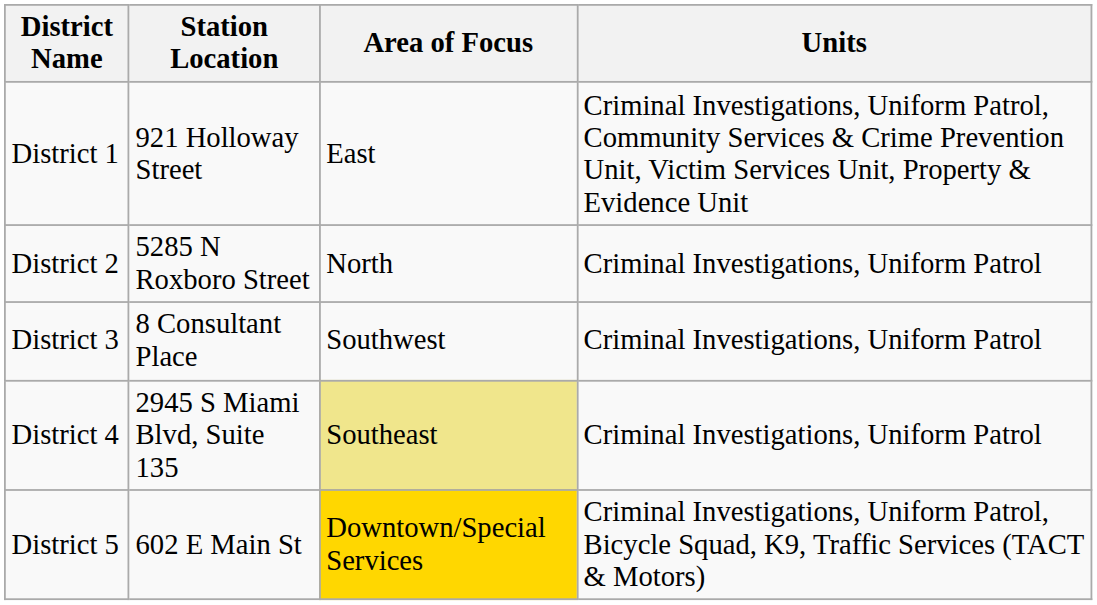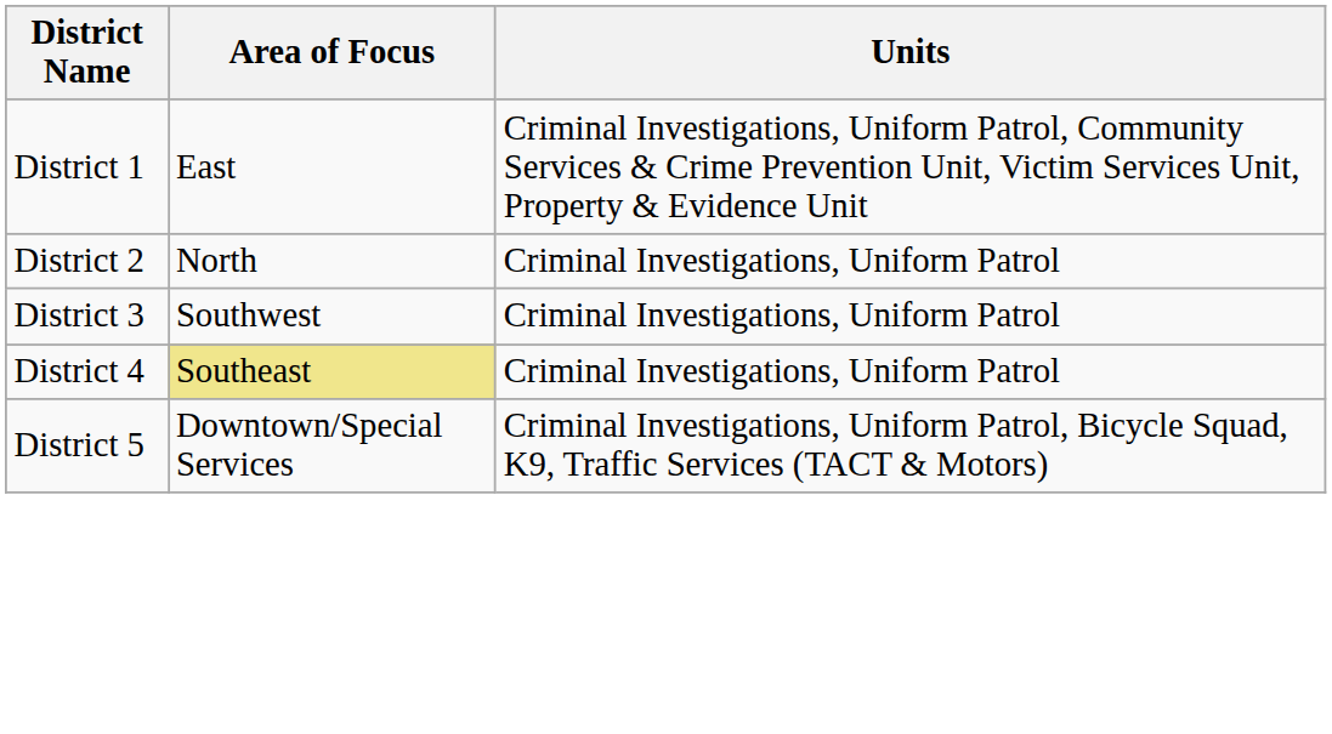 <table border="1" cellspacing="0" cellpadding="5" style="border-collapse:collapse;" class="wikitable">
 <tr>
 <th>District Name</th>
-<th>Station Location</th>
 <th>Area of Focus</th>
 <th>Units</th>
 </tr>
 <tr>
 <td>District 1</td>
-<td>921 Holloway Street</td>
 <td>East</td>
 <td>Criminal Investigations, Uniform Patrol, Community Services & Crime Prevention Unit, Victim Services Unit, Property & Evidence Unit</td>
 </tr>
 <tr>
 <td>District 2</td>
-<td>5285 N Roxboro Street</td>
 <td>North</td>
 <td>Criminal Investigations, Uniform Patrol</td>
 </tr>
 <tr>
 <td>District 3</td>
-<td>8 Consultant Place</td>
 <td>Southwest</td>
 <td>Criminal Investigations, Uniform Patrol</td>
 </tr>
 <tr>
 <td>District 4</td>
-<td>2945 S Miami Blvd, Suite 135</td>
 <td style="background: khaki;">Southeast</td>
 <td>Criminal Investigations, Uniform Patrol</td>
 </tr>
 <tr>
 <td>District 5</td>
-<td>602 E Main St</td>
-<td style="background: gold;">Downtown/Special Services</td>
+<td>Downtown/Special Services</td>
 <td>Criminal Investigations, Uniform Patrol, Bicycle Squad, K9, Traffic Services (TACT & Motors)</td>
 </tr>
 </table>
